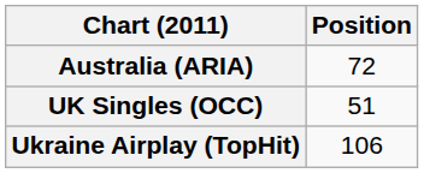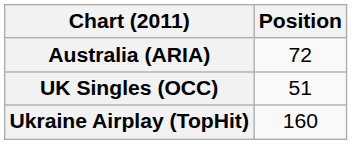 <table class="wikitable plainrowheaders sortable" style="text-align:center;">
 <tr>
 <th scope="col">Chart (2011)</th>
 <th scope="col">Position</th>
 </tr>
 <tr>
 <th scope="row">Australia (ARIA)</th>
 <td>72</td>
 </tr>
 <tr>
 <th scope="row">UK Singles (OCC)</th>
 <td>51</td>
 </tr>
 <tr>
 <th scope="row">Ukraine Airplay (TopHit)</th>
-<td>106</td>
+<td>160</td>
 </tr>
 </table>
